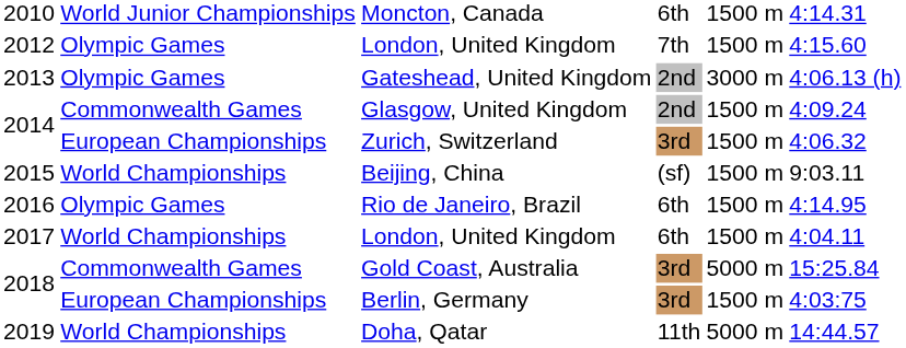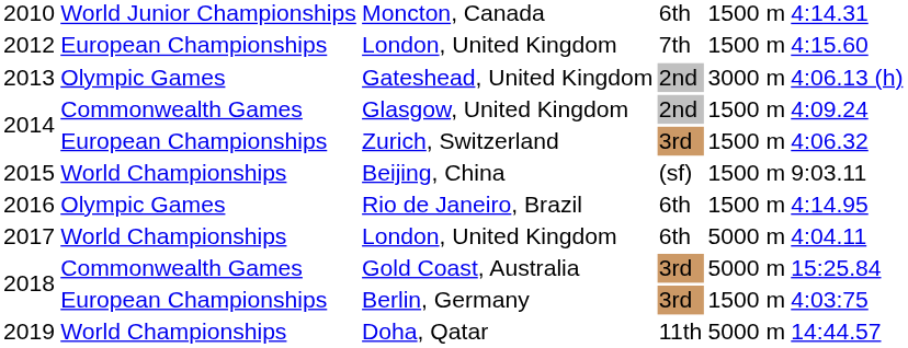 <table>
 <tr>
 <td>2010</td>
 <td><a href='#'>World Junior Championships</a></td>
 <td><a href='#'>Moncton</a>, Canada</td>
 <td>6th</td>
 <td>1500 m</td>
 <td><a href='#'>4:14.31</a></td>
 </tr>
 <tr>
 <td>2012</td>
-<td><a href='#'>Olympic Games</a></td>
+<td><a href='#'>European Championships</a></td>
 <td><a href='#'>London</a>, United Kingdom</td>
 <td>7th</td>
 <td>1500 m</td>
 <td><a href='#'>4:15.60</a></td>
 </tr>
 <tr>
 <td>2013</td>
 <td><a href='#'>Olympic Games</a></td>
 <td><a href='#'>Gateshead</a>, United Kingdom</td>
 <td bgcolor=silver>2nd</td>
 <td>3000 m</td>
 <td><a href='#'>4:06.13 (h)</a></td>
 </tr>
 <tr>
 <td rowspan=2>2014</td>
 <td><a href='#'>Commonwealth Games</a></td>
 <td><a href='#'>Glasgow</a>, United Kingdom</td>
 <td bgcolor=silver>2nd</td>
 <td>1500 m</td>
 <td><a href='#'>4:09.24</a></td>
 </tr>
 <tr>
 <td><a href='#'>European Championships</a></td>
 <td><a href='#'>Zurich</a>, Switzerland</td>
 <td bgcolor=cc9966>3rd</td>
 <td>1500 m</td>
 <td><a href='#'>4:06.32</a></td>
 </tr>
 <tr>
 <td>2015</td>
 <td><a href='#'>World Championships</a></td>
 <td><a href='#'>Beijing</a>, China</td>
 <td> (sf)</td>
 <td>1500 m</td>
 <td>9:03.11</td>
 </tr>
 <tr>
 <td>2016</td>
 <td><a href='#'>Olympic Games</a></td>
 <td><a href='#'>Rio de Janeiro</a>, Brazil</td>
 <td>6th</td>
 <td>1500 m</td>
 <td><a href='#'>4:14.95</a></td>
 </tr>
 <tr>
 <td>2017</td>
 <td><a href='#'>World Championships</a></td>
 <td><a href='#'>London</a>, United Kingdom</td>
 <td>6th</td>
-<td>1500 m</td>
+<td>5000 m</td>
 <td><a href='#'>4:04.11</a></td>
 </tr>
 <tr>
 <td rowspan=2>2018</td>
 <td><a href='#'>Commonwealth Games</a></td>
 <td><a href='#'>Gold Coast</a>, Australia</td>
 <td bgcolor=cc9966>3rd</td>
 <td>5000 m</td>
 <td><a href='#'>15:25.84</a></td>
 </tr>
 <tr>
 <td><a href='#'>European Championships</a></td>
 <td><a href='#'>Berlin</a>, Germany</td>
 <td bgcolor=cc9966>3rd</td>
 <td>1500 m</td>
 <td><a href='#'>4:03:75</a></td>
 </tr>
 <tr>
 <td>2019</td>
 <td><a href='#'>World Championships</a></td>
 <td><a href='#'>Doha</a>, Qatar</td>
 <td>11th</td>
 <td>5000 m</td>
 <td><a href='#'>14:44.57</a></td>
 </tr>
 </table>
